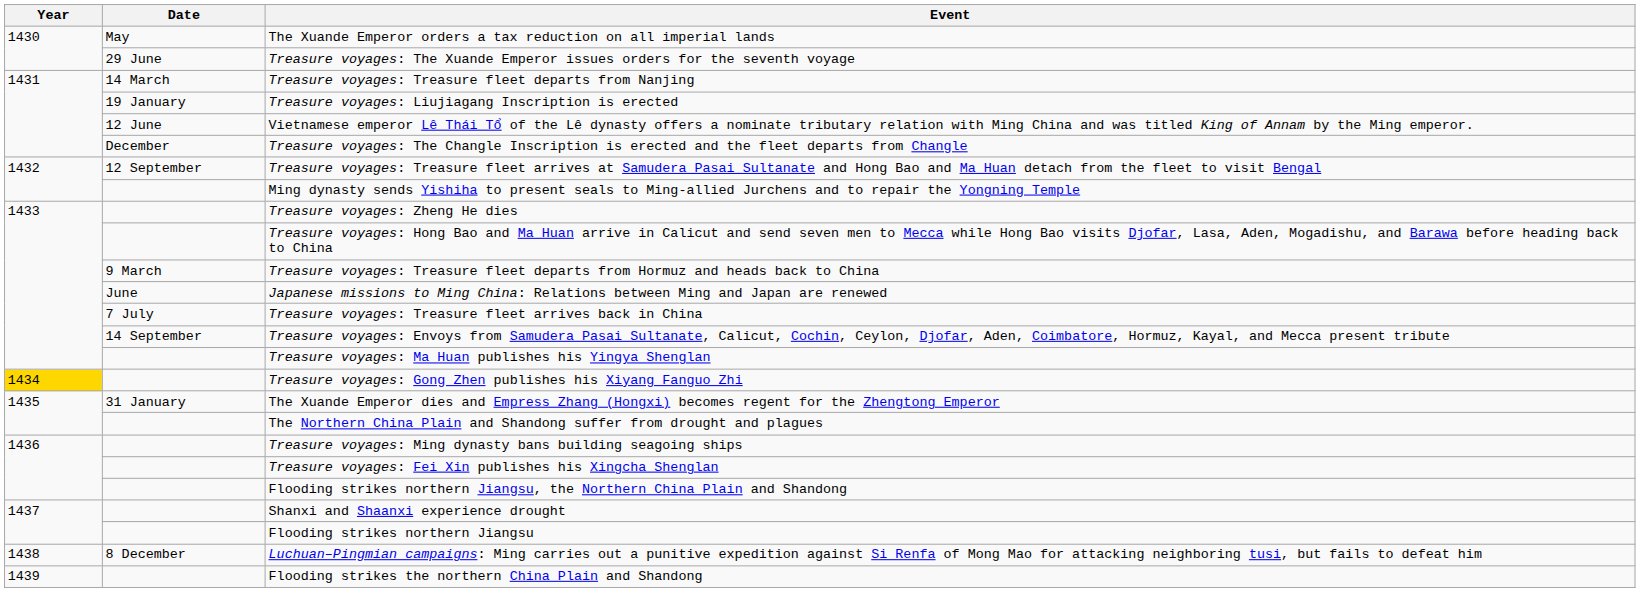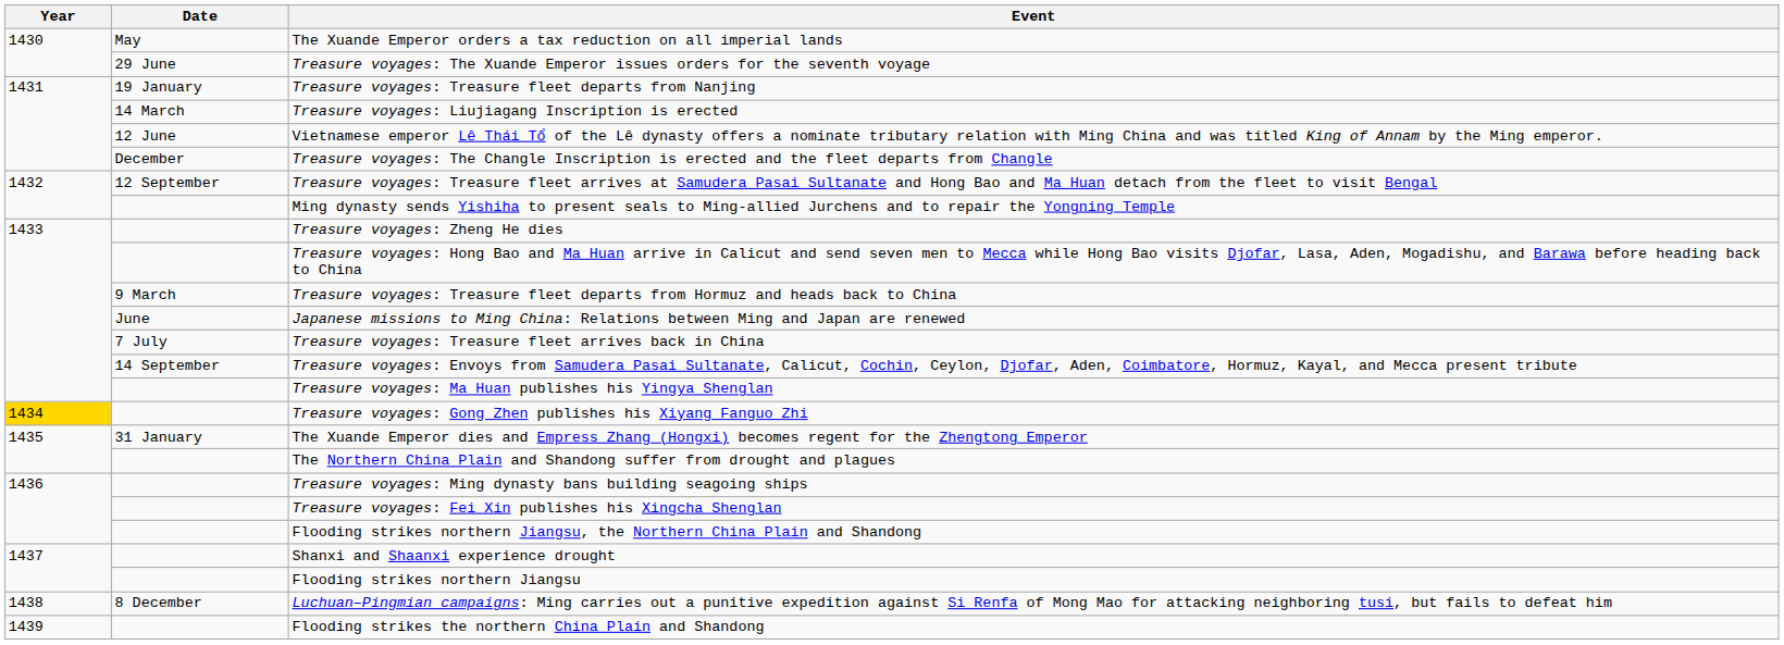 <table class="wikitable" width="100%">
 <tr>
 <th style="width:6%">Year</th>
 <th style="width:10%">Date</th>
 <th>Event</th>
 </tr>
 <tr>
 <td rowspan="2" valign="top">1430</td>
 <td>May</td>
 <td>The Xuande Emperor orders a tax reduction on all imperial lands</td>
 </tr>
 <tr>
 <td>29 June</td>
 <td><em>Treasure voyages</em>: The Xuande Emperor issues orders for the seventh voyage</td>
 </tr>
 <tr>
 <td rowspan="4" valign="top">1431</td>
-<td>14 March</td>
+<td>19 January</td>
 <td><em>Treasure voyages</em>: Treasure fleet departs from Nanjing</td>
 </tr>
 <tr>
-<td>19 January</td>
+<td>14 March</td>
 <td><em>Treasure voyages</em>: Liujiagang Inscription is erected</td>
 </tr>
 <tr>
 <td>12 June</td>
 <td>Vietnamese emperor <a href='#'>Lê Thái Tổ</a> of the Lê dynasty offers a nominate tributary relation with Ming China and was titled <em>King of Annam</em> by the Ming emperor.</td>
 </tr>
 <tr>
 <td>December</td>
 <td><em>Treasure voyages</em>: The Changle Inscription is erected and the fleet departs from <a href='#'>Changle</a></td>
 </tr>
 <tr>
 <td rowspan="2" valign="top">1432</td>
 <td>12 September</td>
 <td><em>Treasure voyages</em>: Treasure fleet arrives at <a href='#'>Samudera Pasai Sultanate</a> and Hong Bao and <a href='#'>Ma Huan</a> detach from the fleet to visit <a href='#'>Bengal</a></td>
 </tr>
 <tr>
 <td></td>
 <td>Ming dynasty sends <a href='#'>Yishiha</a> to present seals to Ming-allied Jurchens and to repair the <a href='#'>Yongning Temple</a></td>
 </tr>
 <tr>
 <td rowspan="7" valign="top">1433</td>
 <td></td>
 <td><em>Treasure voyages</em>: Zheng He dies</td>
 </tr>
 <tr>
 <td></td>
 <td><em>Treasure voyages</em>: Hong Bao and <a href='#'>Ma Huan</a> arrive in Calicut and send seven men to <a href='#'>Mecca</a> while Hong Bao visits <a href='#'>Djofar</a>, Lasa, Aden, Mogadishu, and <a href='#'>Barawa</a> before heading back to China</td>
 </tr>
 <tr>
 <td>9 March</td>
 <td><em>Treasure voyages</em>: Treasure fleet departs from Hormuz and heads back to China</td>
 </tr>
 <tr>
 <td>June</td>
 <td><em>Japanese missions to Ming China</em>: Relations between Ming and Japan are renewed</td>
 </tr>
 <tr>
 <td>7 July</td>
 <td><em>Treasure voyages</em>: Treasure fleet arrives back in China</td>
 </tr>
 <tr>
 <td>14 September</td>
 <td><em>Treasure voyages</em>: Envoys from <a href='#'>Samudera Pasai Sultanate</a>, Calicut, <a href='#'>Cochin</a>, Ceylon, <a href='#'>Djofar</a>, Aden, <a href='#'>Coimbatore</a>, Hormuz, Kayal, and Mecca present tribute</td>
 </tr>
 <tr>
 <td></td>
 <td><em>Treasure voyages</em>: <a href='#'>Ma Huan</a> publishes his <a href='#'>Yingya Shenglan</a></td>
 </tr>
 <tr>
 <td style="background: gold;">1434</td>
 <td></td>
 <td><em>Treasure voyages</em>: <a href='#'>Gong Zhen</a> publishes his <a href='#'>Xiyang Fanguo Zhi</a></td>
 </tr>
 <tr>
 <td rowspan="2" valign="top">1435</td>
 <td>31 January</td>
 <td>The Xuande Emperor dies and <a href='#'>Empress Zhang (Hongxi)</a> becomes regent for the <a href='#'>Zhengtong Emperor</a></td>
 </tr>
 <tr>
 <td></td>
 <td>The <a href='#'>Northern China Plain</a> and Shandong suffer from drought and plagues</td>
 </tr>
 <tr>
 <td rowspan="3" valign="top">1436</td>
 <td></td>
 <td><em>Treasure voyages</em>: Ming dynasty bans building seagoing ships</td>
 </tr>
 <tr>
 <td></td>
 <td><em>Treasure voyages</em>: <a href='#'>Fei Xin</a> publishes his <a href='#'>Xingcha Shenglan</a></td>
 </tr>
 <tr>
 <td></td>
 <td>Flooding strikes northern <a href='#'>Jiangsu</a>, the <a href='#'>Northern China Plain</a> and Shandong</td>
 </tr>
 <tr>
 <td rowspan="2" valign="top">1437</td>
 <td></td>
 <td>Shanxi and <a href='#'>Shaanxi</a> experience drought</td>
 </tr>
 <tr>
 <td></td>
 <td>Flooding strikes northern Jiangsu</td>
 </tr>
 <tr>
 <td>1438</td>
 <td>8 December</td>
 <td><em><a href='#'>Luchuan–Pingmian campaigns</a></em>: Ming carries out a punitive expedition against <a href='#'>Si Renfa</a> of Mong Mao for attacking neighboring <a href='#'>tusi</a>, but fails to defeat him</td>
 </tr>
 <tr>
 <td>1439</td>
 <td></td>
 <td>Flooding strikes the northern <a href='#'>China Plain</a> and Shandong</td>
 </tr>
 </table>
